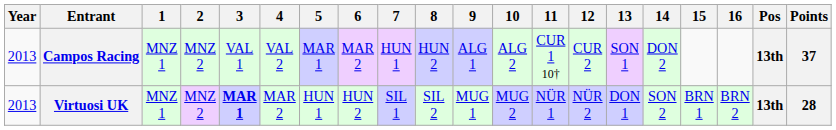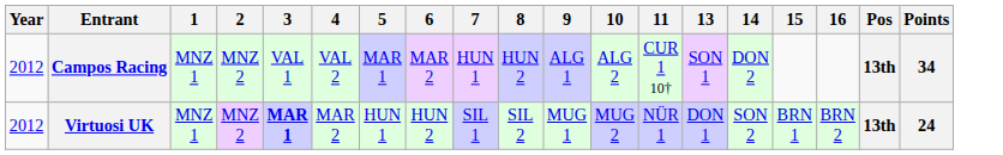 <table class="wikitable" style="text-align:center; font-size:90%">
 <tr>
 <th>Year</th>
 <th>Entrant</th>
 <th>1</th>
 <th>2</th>
 <th>3</th>
 <th>4</th>
 <th>5</th>
 <th>6</th>
 <th>7</th>
 <th>8</th>
 <th>9</th>
 <th>10</th>
 <th>11</th>
-<th>12</th>
 <th>13</th>
 <th>14</th>
 <th>15</th>
 <th>16</th>
 <th>Pos</th>
 <th>Points</th>
 </tr>
 <tr>
-<td><a href='#'>2013</a></td>
+<td><a href='#'>2012</a></td>
 <th><a href='#'>Campos Racing</a></th>
 <td style="background:#DFFFDF;"><a href='#'>MNZ<br>1</a><br></td>
 <td style="background:#DFFFDF;"><a href='#'>MNZ<br>2</a><br></td>
 <td style="background:#DFFFDF;"><a href='#'>VAL<br>1</a><br></td>
 <td style="background:#DFFFDF;"><a href='#'>VAL<br>2</a><br></td>
 <td style="background:#CFCFFF;"><a href='#'>MAR<br>1</a><br></td>
 <td style="background:#EFCFFF;"><a href='#'>MAR<br>2</a><br></td>
 <td style="background:#EFCFFF;"><a href='#'>HUN<br>1</a><br></td>
 <td style="background:#CFCFFF;"><a href='#'>HUN<br>2</a><br></td>
 <td style="background:#CFCFFF;"><a href='#'>ALG<br>1</a><br></td>
 <td style="background:#DFFFDF;"><a href='#'>ALG<br>2</a><br></td>
 <td style="background:#DFFFDF;"><a href='#'>CUR<br>1</a><br><small>10†</small></td>
-<td style="background:#DFFFDF;"><a href='#'>CUR<br>2</a><br></td>
 <td style="background:#EFCFFF;"><a href='#'>SON<br>1</a><br></td>
 <td style="background:#DFFFDF;"><a href='#'>DON<br>2</a><br></td>
 <td></td>
 <td></td>
 <th>13th</th>
-<th>37</th>
+<th>34</th>
 </tr>
 <tr>
-<td><a href='#'>2013</a></td>
+<td><a href='#'>2012</a></td>
 <th><a href='#'>Virtuosi UK</a></th>
 <td style="background:#DFFFDF;"><a href='#'>MNZ<br>1</a><br></td>
 <td style="background:#EFCFFF;"><a href='#'>MNZ<br>2</a><br></td>
 <td style="background:#CFCFFF;"><strong><a href='#'>MAR<br>1</a><br></strong></td>
 <td style="background:#DFFFDF;"><a href='#'>MAR<br>2</a><br></td>
 <td style="background:#DFFFDF;"><a href='#'>HUN<br>1</a><br></td>
 <td style="background:#DFFFDF;"><a href='#'>HUN<br>2</a><br></td>
 <td style="background:#CFCFFF;"><a href='#'>SIL<br>1</a><br></td>
 <td style="background:#DFFFDF;"><a href='#'>SIL<br>2</a><br></td>
 <td style="background:#DFFFDF;"><a href='#'>MUG<br>1</a><br></td>
 <td style="background:#CFCFFF;"><a href='#'>MUG<br>2</a><br></td>
 <td style="background:#CFCFFF;"><a href='#'>NÜR<br>1</a><br></td>
-<td style="background:#CFCFFF;"><a href='#'>NÜR<br>2</a><br></td>
 <td style="background:#CFCFFF;"><a href='#'>DON<br>1</a><br></td>
 <td style="background:#DFFFDF;"><a href='#'>SON<br>2</a><br></td>
 <td style="background:#DFFFDF;"><a href='#'>BRN<br>1</a><br></td>
 <td style="background:#DFFFDF;"><a href='#'>BRN<br>2</a><br></td>
 <th>13th</th>
-<th>28</th>
+<th>24</th>
 </tr>
 </table>
